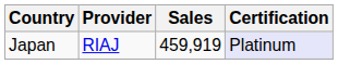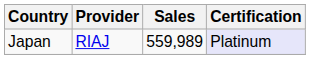 <table class="wikitable" border="1">
 <tr>
 <th>Country</th>
 <th>Provider</th>
 <th>Sales</th>
 <th>Certification</th>
 </tr>
 <tr>
 <td>Japan</td>
 <td><a href='#'>RIAJ</a></td>
-<td>459,919</td>
+<td>559,989</td>
 <td style="background: lavender;">Platinum</td>
 </tr>
 <tr>
 </tr>
 </table>
